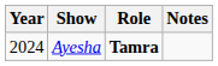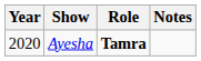 <table class="wikitable sortable">
 <tr style=text-align:centre;>
 <th>Year</th>
 <th>Show</th>
 <th>Role</th>
 <th>Notes</th>
 </tr>
 <tr>
-<td>2024</td>
+<td>2020</td>
 <td><em><a href='#'>Ayesha</a></em></td>
 <td><strong>Tamra</strong></td>
 <td></td>
 </tr>
 </table>
